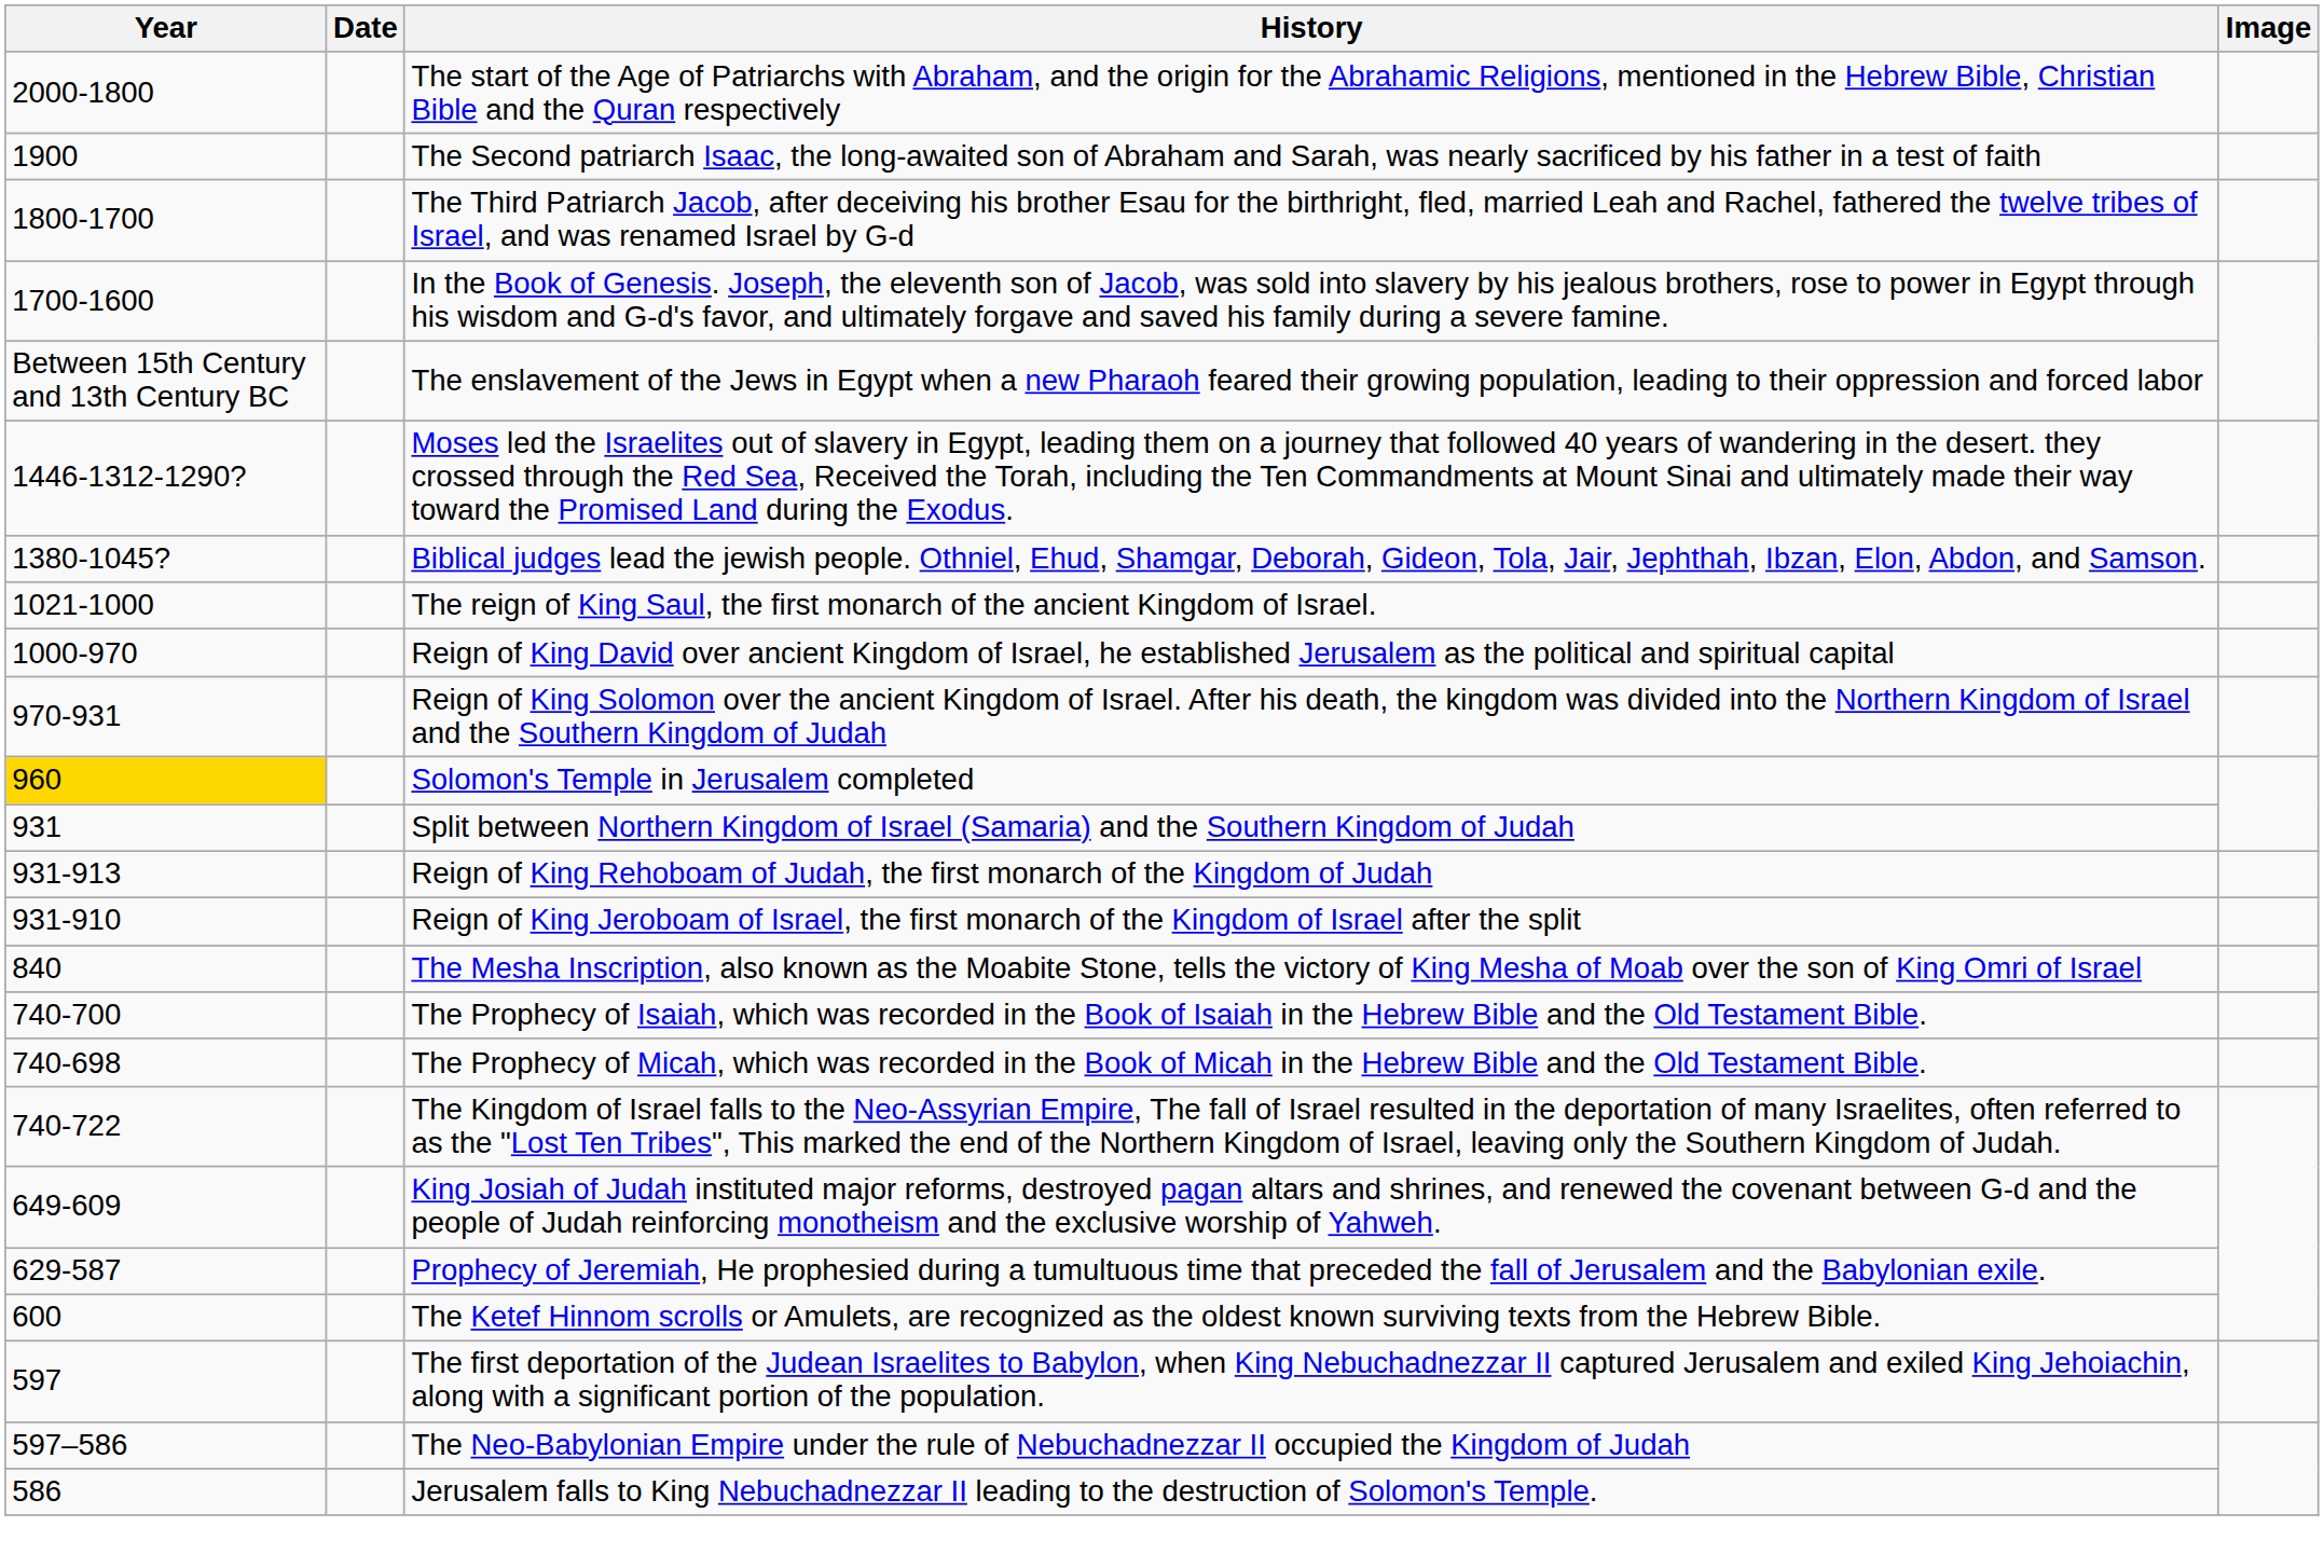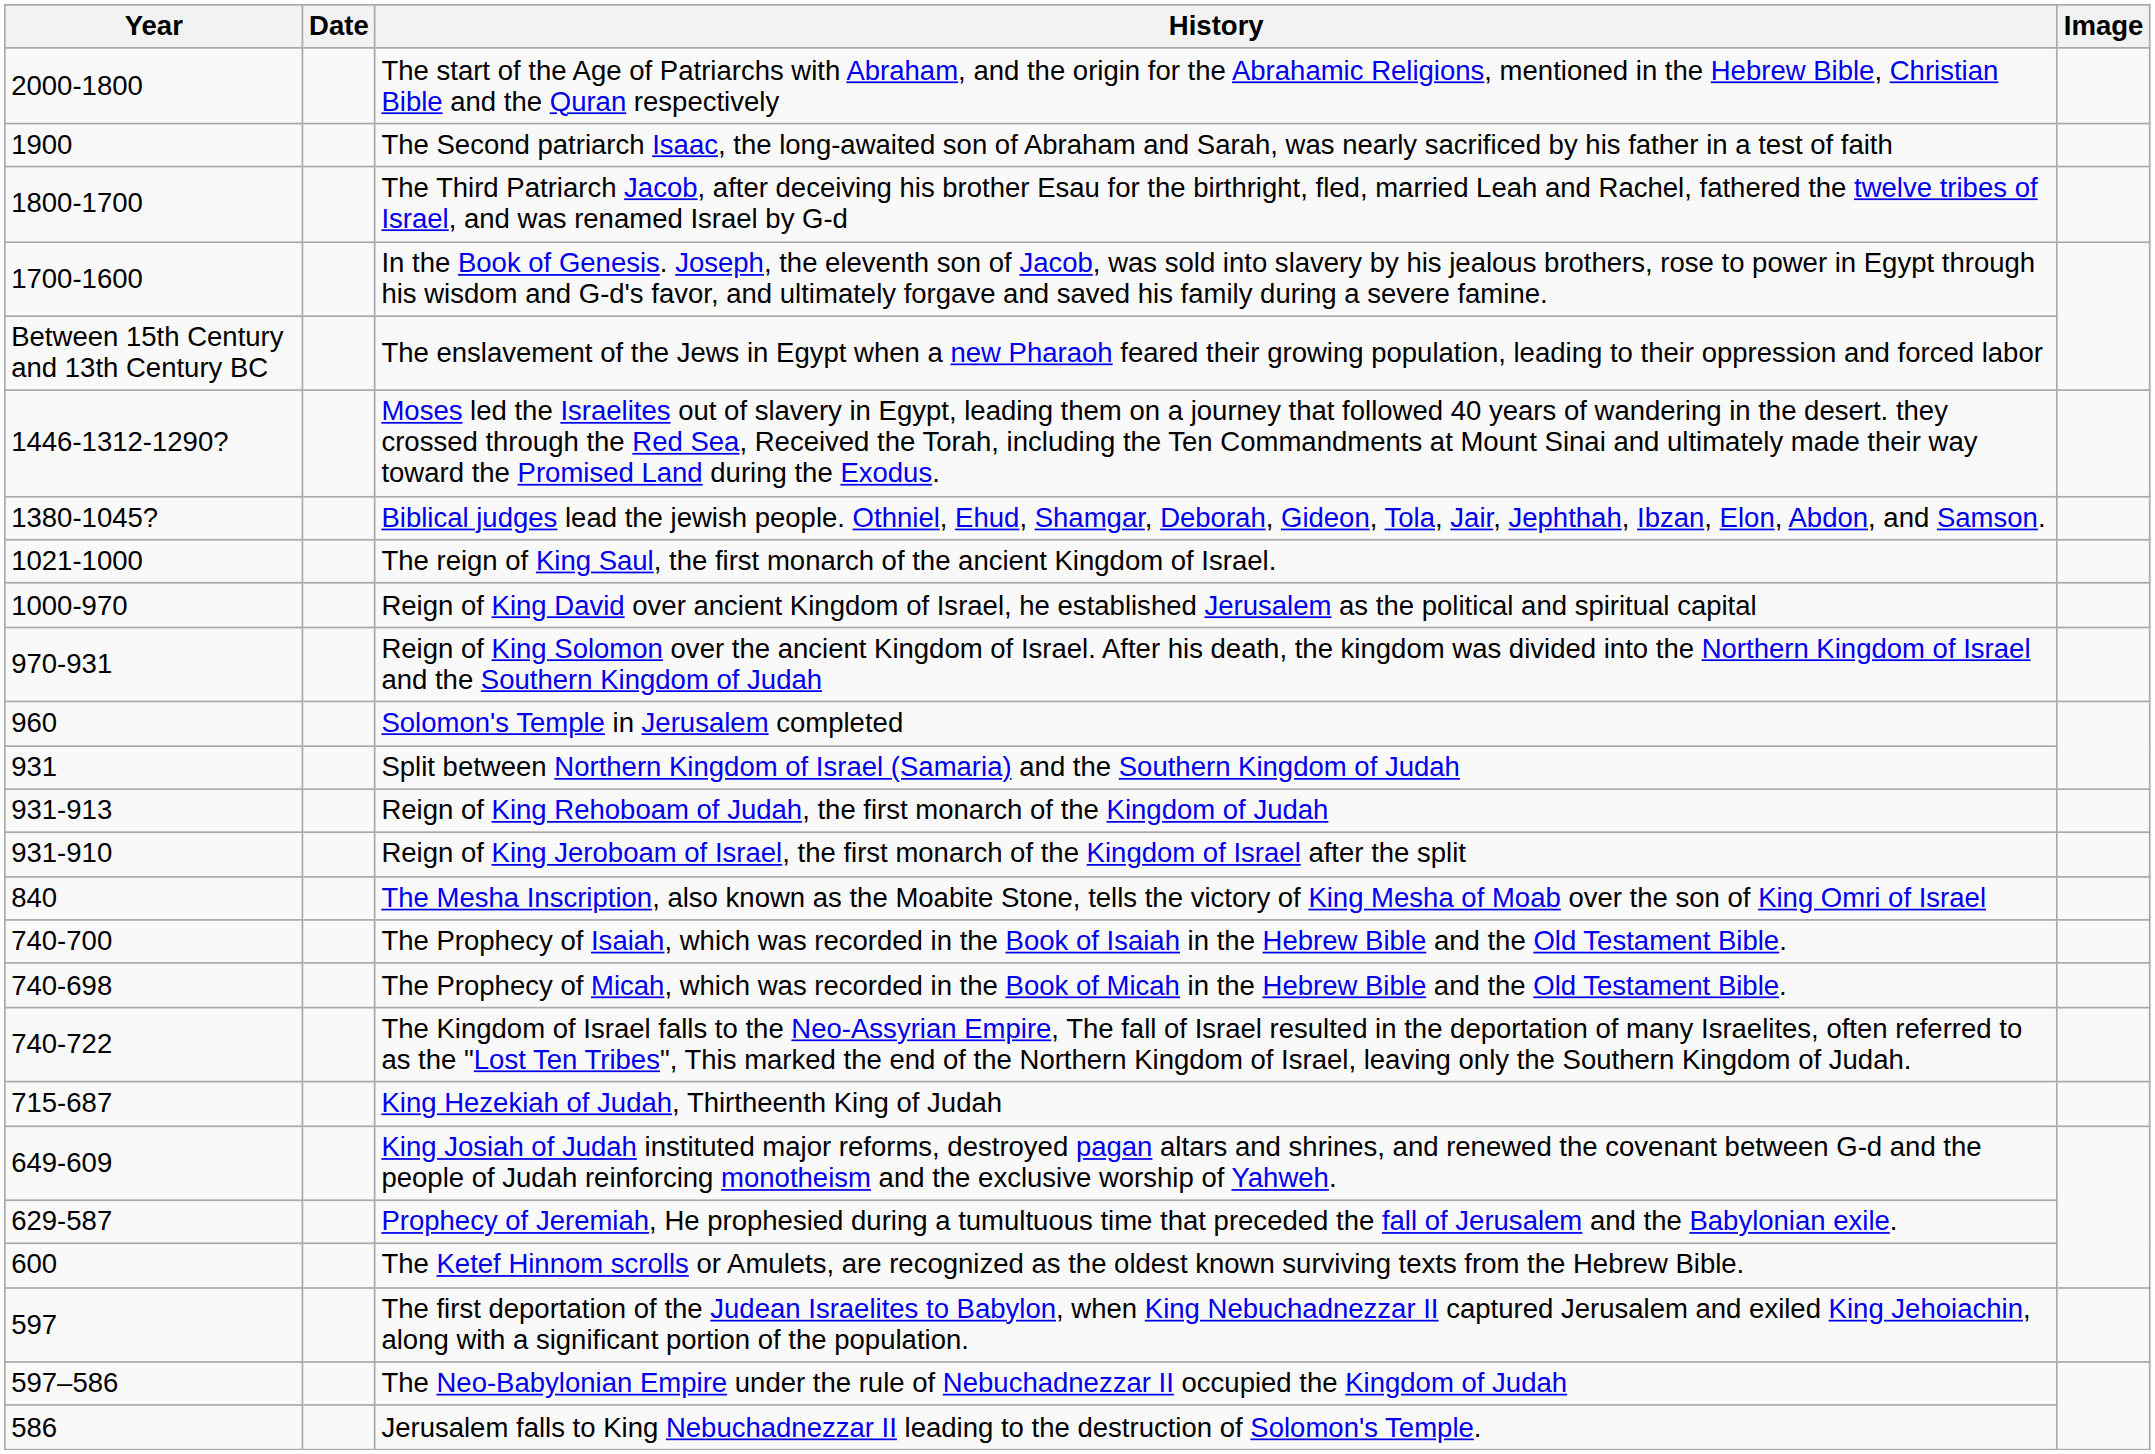 <table class="wikitable">
 <tr>
 <th>Year</th>
 <th>Date</th>
 <th>History</th>
 <th>Image</th>
 </tr>
 <tr>
 <td>2000-1800</td>
 <td></td>
 <td>The start of the Age of Patriarchs with <a href='#'>Abraham</a>, and the origin for the <a href='#'>Abrahamic Religions</a>, mentioned in the <a href='#'>Hebrew Bible</a>, <a href='#'>Christian Bible</a> and the <a href='#'>Quran</a> respectively</td>
 <td><br></td>
 </tr>
 <tr>
 <td>1900</td>
 <td></td>
 <td>The Second patriarch <a href='#'>Isaac</a>, the long-awaited son of Abraham and Sarah, was nearly sacrificed by his father in a test of faith</td>
 <td><br></td>
 </tr>
 <tr>
 <td>1800-1700</td>
 <td></td>
 <td>The Third Patriarch <a href='#'>Jacob</a>, after deceiving his brother Esau for the birthright, fled, married Leah and Rachel, fathered the <a href='#'>twelve tribes of Israel</a>, and was renamed Israel by G-d</td>
 <td><br></td>
 </tr>
 <tr>
 <td>1700-1600</td>
 <td></td>
 <td>In the <a href='#'>Book of Genesis</a>. <a href='#'>Joseph</a>, the eleventh son of <a href='#'>Jacob</a>, was sold into slavery by his jealous brothers, rose to power in Egypt through his wisdom and G-d's favor, and ultimately forgave and saved his family during a severe famine.</td>
 </tr>
 <tr>
 <td>Between 15th Century and 13th Century BC</td>
 <td></td>
 <td>The enslavement of the Jews in Egypt when a <a href='#'>new Pharaoh</a> feared their growing population, leading to their oppression and forced labor</td>
 </tr>
 <tr>
 <td>1446-1312-1290?</td>
 <td></td>
 <td><a href='#'>Moses</a> led the <a href='#'>Israelites</a> out of slavery in Egypt, leading them on a journey that followed 40 years of wandering in the desert. they crossed through the <a href='#'>Red Sea</a>, Received the Torah, including the Ten Commandments at Mount Sinai and ultimately made their way toward the <a href='#'>Promised Land</a> during the <a href='#'>Exodus</a>.</td>
 <td><br></td>
 </tr>
 <tr>
 <td>1380-1045?</td>
 <td></td>
 <td><a href='#'>Biblical judges</a> lead the jewish people. <a href='#'>Othniel</a>, <a href='#'>Ehud</a>, <a href='#'>Shamgar</a>, <a href='#'>Deborah</a>, <a href='#'>Gideon</a>, <a href='#'>Tola</a>, <a href='#'>Jair</a>, <a href='#'>Jephthah</a>, <a href='#'>Ibzan</a>, <a href='#'>Elon</a>, <a href='#'>Abdon</a>, and <a href='#'>Samson</a>.</td>
 <td><br></td>
 </tr>
 <tr>
 <td>1021-1000</td>
 <td></td>
 <td>The reign of <a href='#'>King Saul</a>, the first monarch of the ancient Kingdom of Israel.</td>
 <td><br></td>
 </tr>
 <tr>
 <td>1000-970</td>
 <td></td>
 <td>Reign of <a href='#'>King David</a> over ancient Kingdom of Israel, he established <a href='#'>Jerusalem</a> as the political and spiritual capital</td>
 <td><br></td>
 </tr>
 <tr>
 <td>970-931</td>
 <td></td>
 <td>Reign of <a href='#'>King Solomon</a> over the ancient Kingdom of Israel. After his death, the kingdom was divided into the <a href='#'>Northern Kingdom of Israel</a> and the <a href='#'>Southern Kingdom of Judah</a></td>
 <td><br></td>
 </tr>
 <tr>
-<td style="background: gold;">960</td>
+<td>960</td>
 <td></td>
 <td><a href='#'>Solomon's Temple</a> in <a href='#'>Jerusalem</a> completed</td>
 </tr>
 <tr>
 <td>931</td>
 <td></td>
 <td>Split between <a href='#'>Northern Kingdom of Israel (Samaria)</a> and the <a href='#'>Southern Kingdom of Judah</a></td>
 </tr>
 <tr>
 <td>931-913</td>
 <td></td>
 <td>Reign of <a href='#'>King Rehoboam of Judah</a>, the first monarch of the <a href='#'>Kingdom of Judah</a></td>
 <td><br></td>
 </tr>
 <tr>
 <td>931-910</td>
 <td></td>
 <td>Reign of <a href='#'>King Jeroboam of Israel</a>, the first monarch of the <a href='#'>Kingdom of Israel</a> after the split</td>
 <td><br></td>
 </tr>
 <tr>
 <td>840</td>
 <td></td>
 <td><a href='#'>The Mesha Inscription</a>, also known as the Moabite Stone, tells the victory of <a href='#'>King Mesha of Moab</a> over the son of <a href='#'>King Omri of Israel</a></td>
 <td><br></td>
 </tr>
 <tr>
 <td>740-700</td>
 <td></td>
 <td>The Prophecy of <a href='#'>Isaiah</a>, which was recorded in the <a href='#'>Book of Isaiah</a> in the <a href='#'>Hebrew Bible</a> and the <a href='#'>Old Testament Bible</a>.</td>
 <td><br></td>
 </tr>
 <tr>
 <td>740-698</td>
 <td></td>
 <td>The Prophecy of <a href='#'>Micah</a>, which was recorded in the <a href='#'>Book of Micah</a> in the <a href='#'>Hebrew Bible</a> and the <a href='#'>Old Testament Bible</a>.</td>
 <td></td>
 </tr>
 <tr>
 <td>740-722</td>
 <td></td>
 <td>The Kingdom of Israel falls to the <a href='#'>Neo-Assyrian Empire</a>, The fall of Israel resulted in the deportation of many Israelites, often referred to as the "<a href='#'>Lost Ten Tribes</a>", This marked the end of the Northern Kingdom of Israel, leaving only the Southern Kingdom of Judah.</td>
 </tr>
 <tr>
+<td>715-687</td>
+<td></td>
+<td><a href='#'>King Hezekiah of Judah</a>, Thirtheenth King of Judah</td>
+<td><br></td>
+</tr>
+<tr>
 <td>649-609</td>
 <td></td>
 <td><a href='#'>King Josiah of Judah</a> instituted major reforms, destroyed <a href='#'>pagan</a> altars and shrines, and renewed the covenant between G-d and the people of Judah reinforcing <a href='#'>monotheism</a> and the exclusive worship of <a href='#'>Yahweh</a>.</td>
 </tr>
 <tr>
 <td>629-587</td>
 <td></td>
 <td><a href='#'>Prophecy of Jeremiah</a>, He prophesied during a tumultuous time that preceded the <a href='#'>fall of Jerusalem</a> and the <a href='#'>Babylonian exile</a>.</td>
 </tr>
 <tr>
 <td>600</td>
 <td></td>
 <td>The <a href='#'>Ketef Hinnom scrolls</a> or Amulets, are recognized as the oldest known surviving texts from the Hebrew Bible.</td>
 </tr>
 <tr>
 <td>597</td>
 <td></td>
 <td>The first deportation of the <a href='#'>Judean Israelites to Babylon</a>, when <a href='#'>King Nebuchadnezzar II</a> captured Jerusalem and exiled <a href='#'>King Jehoiachin</a>, along with a significant portion of the population.</td>
 <td><br></td>
 </tr>
 <tr>
 <td>597–586</td>
 <td></td>
 <td>The <a href='#'>Neo-Babylonian Empire</a> under the rule of <a href='#'>Nebuchadnezzar II</a> occupied the <a href='#'>Kingdom of Judah</a></td>
 </tr>
 <tr>
 <td>586</td>
 <td></td>
 <td>Jerusalem falls to King <a href='#'>Nebuchadnezzar II</a> leading to the destruction of <a href='#'>Solomon's Temple</a>.</td>
 </tr>
 </table>
